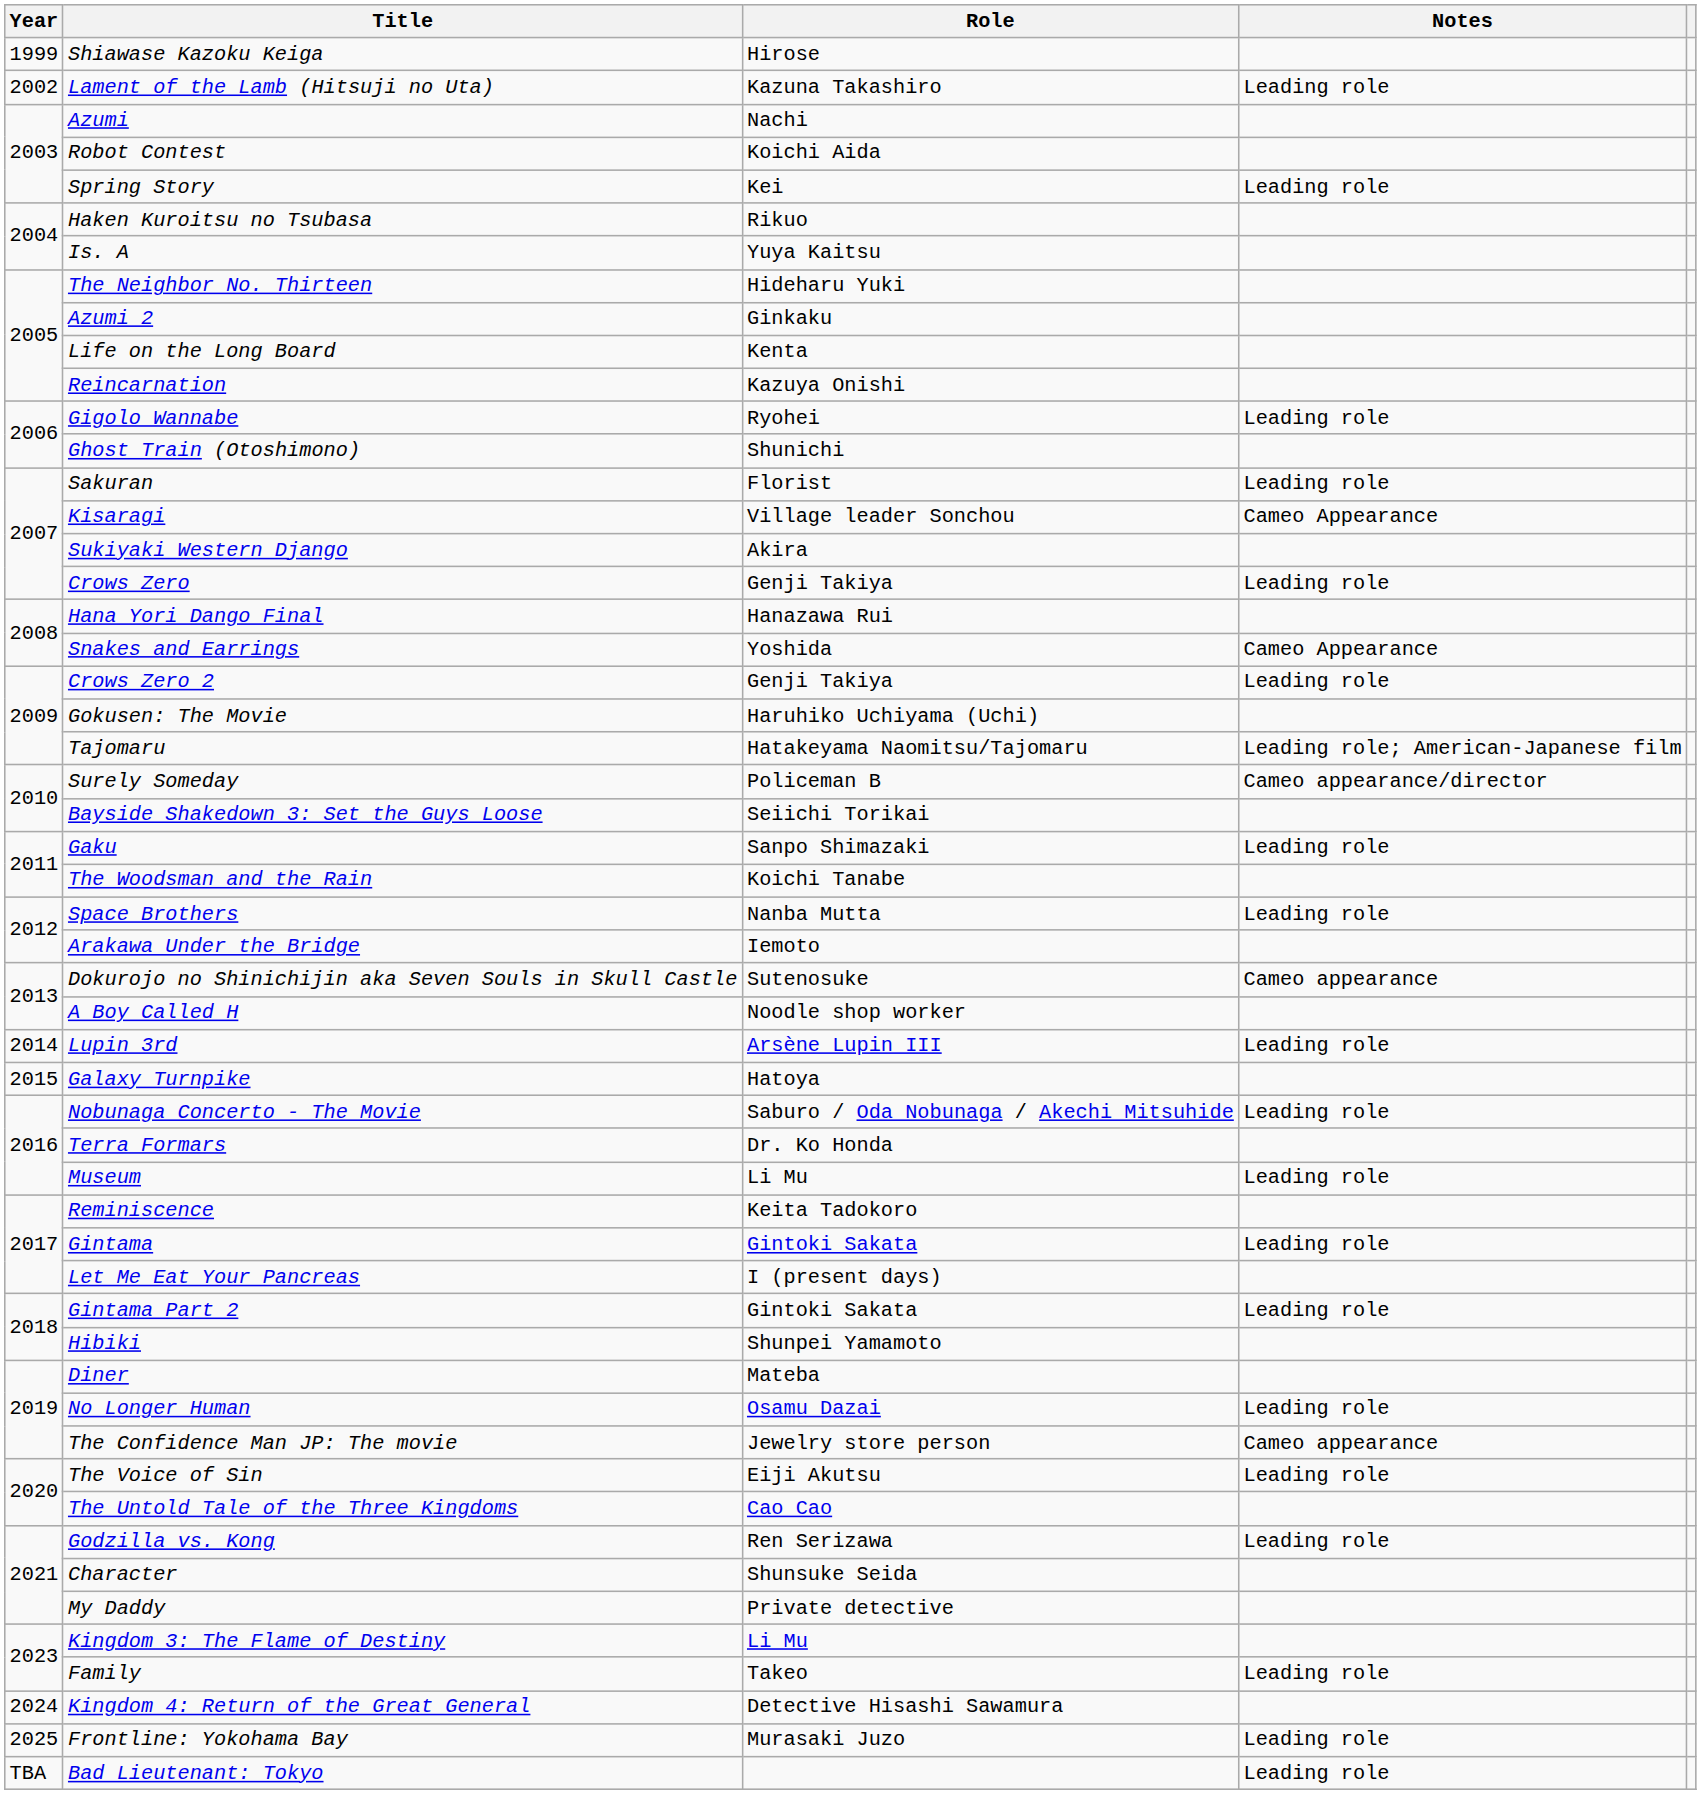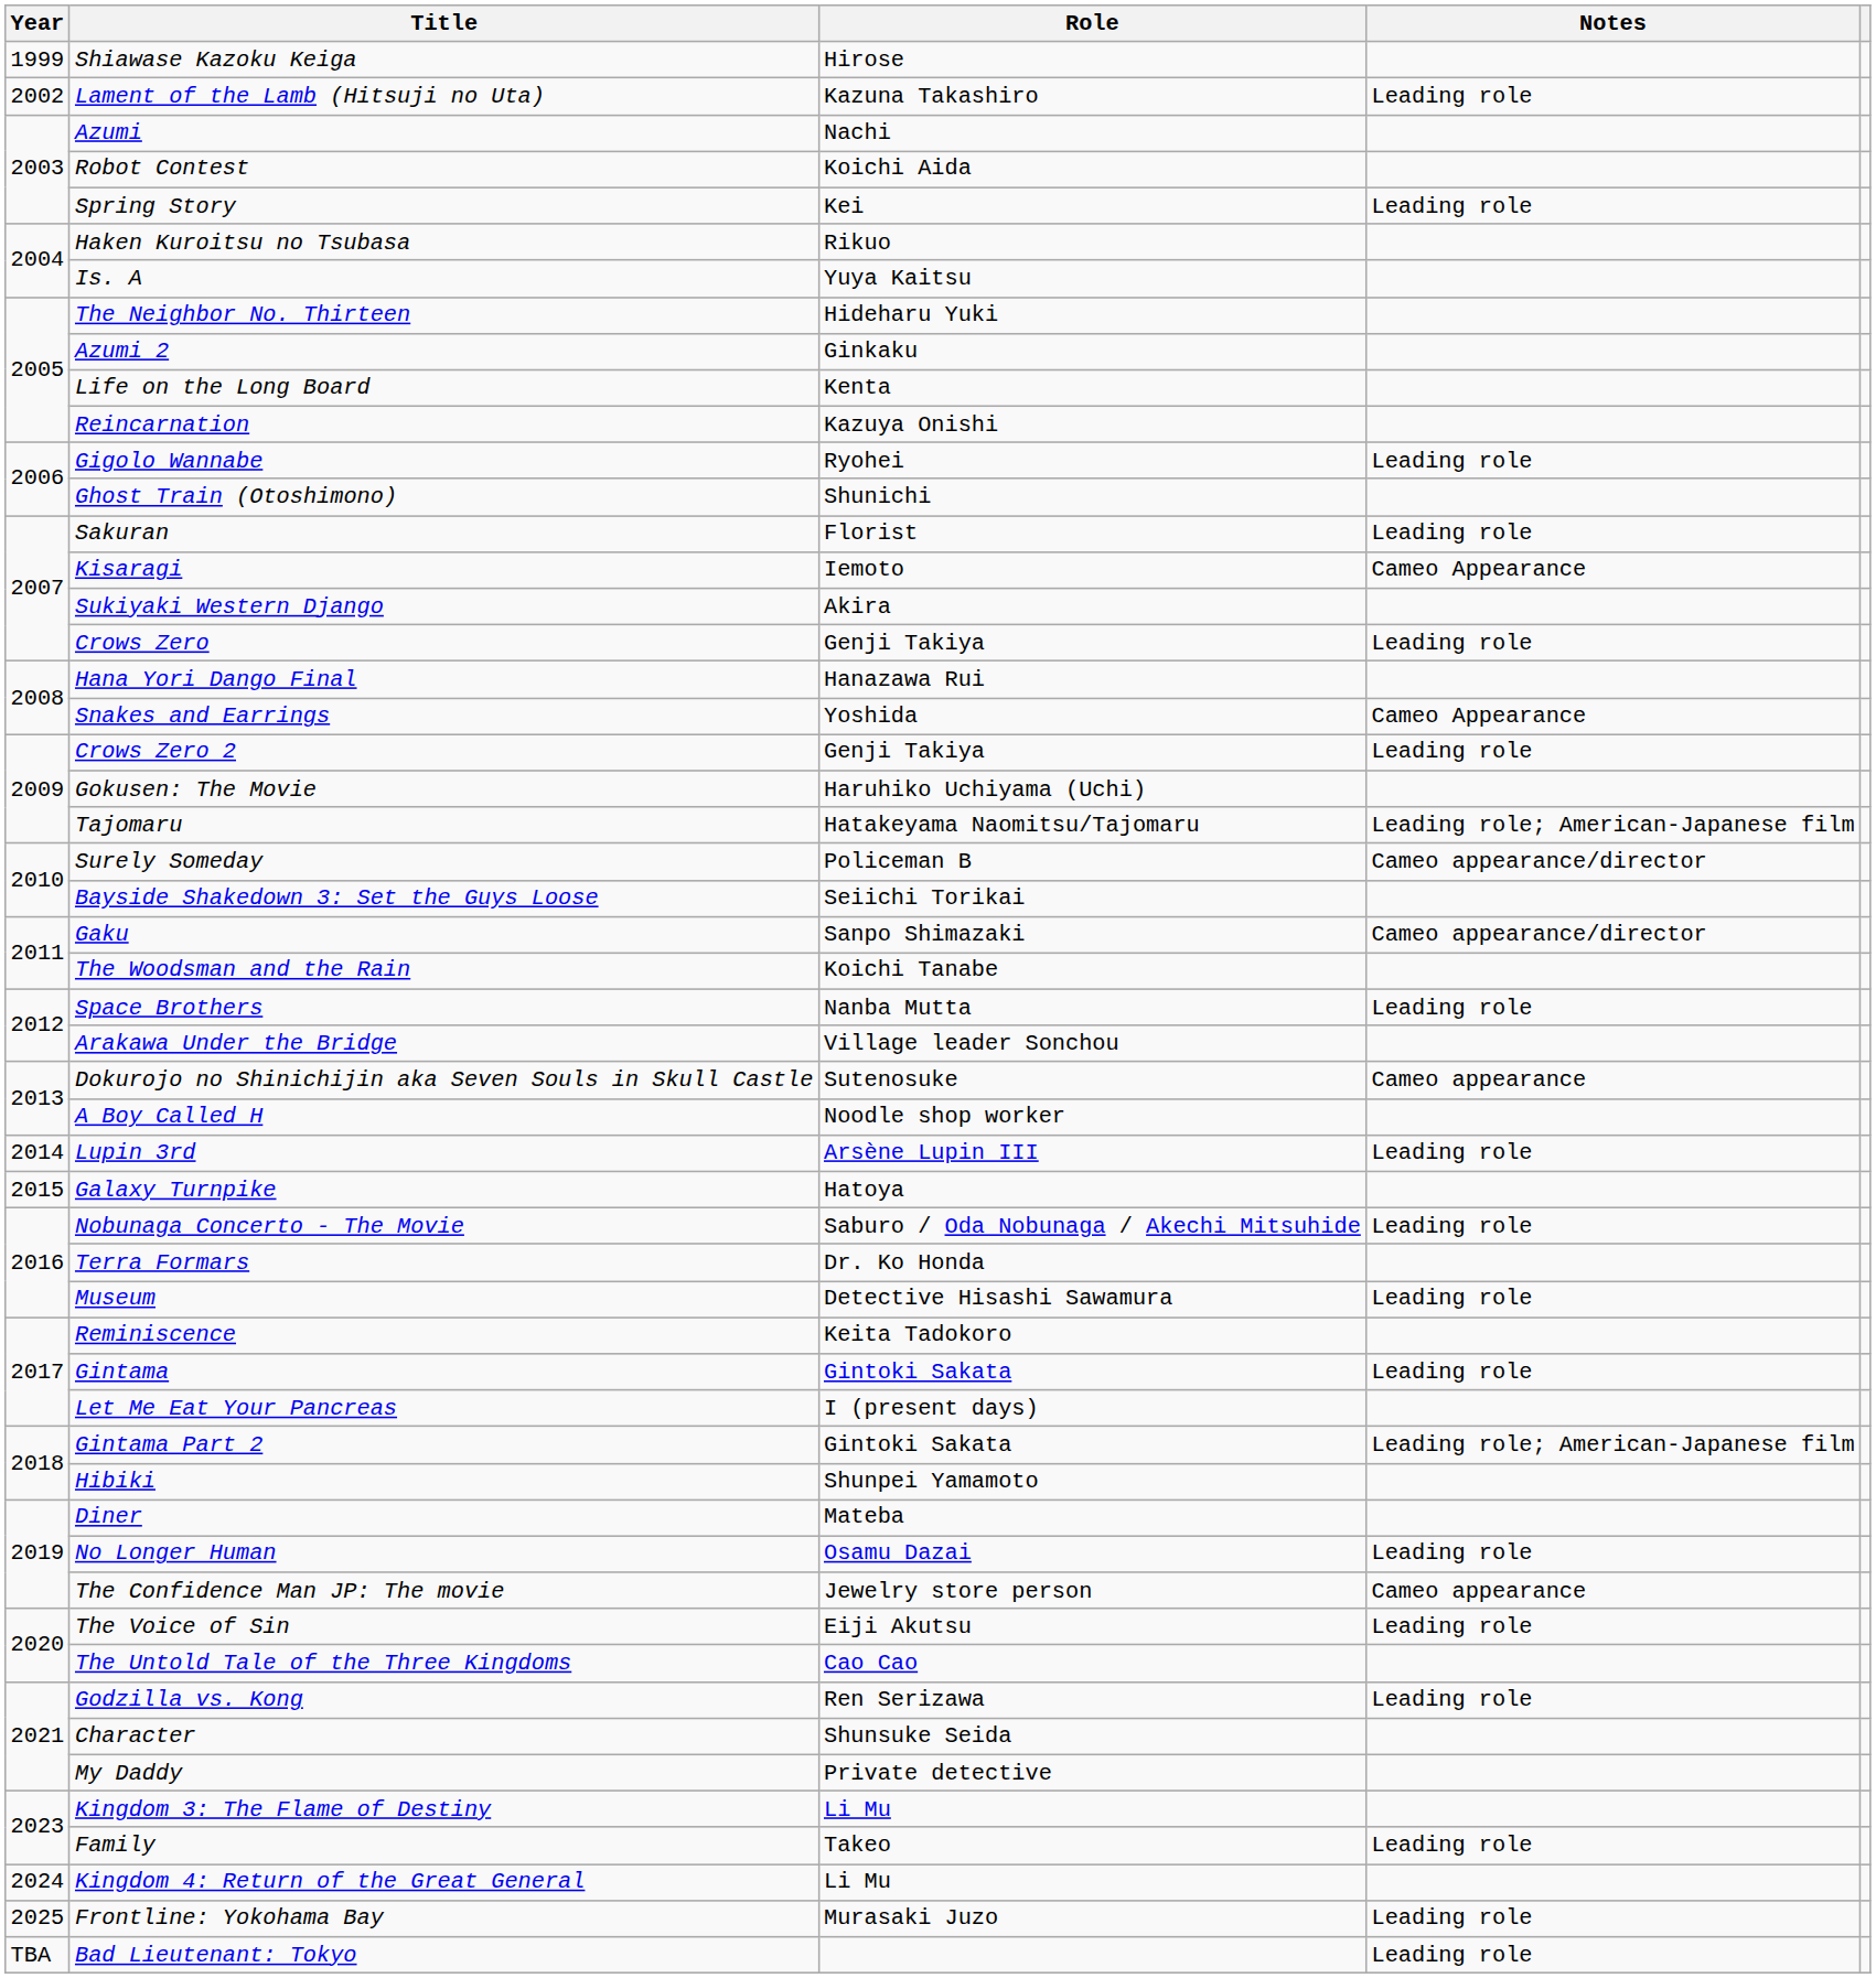 <table class="wikitable sortable">
 <tr>
 <th>Year</th>
 <th>Title</th>
 <th>Role</th>
 <th class="unsortable">Notes</th>
 <th class="unsortable"></th>
 </tr>
 <tr>
 <td>1999</td>
 <td><em>Shiawase Kazoku Keiga</em></td>
 <td>Hirose</td>
 <td></td>
 <td></td>
 </tr>
 <tr>
 <td>2002</td>
 <td><em><a href='#'>Lament of the Lamb</a></em> <em>(Hitsuji no Uta)</em></td>
 <td>Kazuna Takashiro</td>
 <td>Leading role</td>
 <td></td>
 </tr>
 <tr>
 <td rowspan="3">2003</td>
 <td><em><a href='#'>Azumi</a></em></td>
 <td>Nachi</td>
 <td></td>
 <td></td>
 </tr>
 <tr>
 <td><em>Robot Contest</em></td>
 <td>Koichi Aida</td>
 <td></td>
 <td></td>
 </tr>
 <tr>
 <td><em>Spring Story</em></td>
 <td>Kei</td>
 <td>Leading role</td>
 <td></td>
 </tr>
 <tr>
 <td rowspan="2">2004</td>
 <td><em>Haken Kuroitsu no Tsubasa</em></td>
 <td>Rikuo</td>
 <td></td>
 <td></td>
 </tr>
 <tr>
 <td><em>Is. A</em></td>
 <td>Yuya Kaitsu</td>
 <td></td>
 <td></td>
 </tr>
 <tr>
 <td rowspan="4">2005</td>
 <td><em><a href='#'>The Neighbor No. Thirteen</a></em></td>
 <td>Hideharu Yuki</td>
 <td></td>
 <td></td>
 </tr>
 <tr>
 <td><em><a href='#'>Azumi 2</a></em></td>
 <td>Ginkaku</td>
 <td></td>
 <td></td>
 </tr>
 <tr>
 <td><em>Life on the Long Board</em></td>
 <td>Kenta</td>
 <td></td>
 <td></td>
 </tr>
 <tr>
 <td><em><a href='#'>Reincarnation</a></em></td>
 <td>Kazuya Onishi</td>
 <td></td>
 <td></td>
 </tr>
 <tr>
 <td rowspan="2">2006</td>
 <td><em><a href='#'>Gigolo Wannabe</a></em></td>
 <td>Ryohei</td>
 <td>Leading role</td>
 <td></td>
 </tr>
 <tr>
 <td><em><a href='#'>Ghost Train</a></em> <em>(Otoshimono)</em></td>
 <td>Shunichi</td>
 <td></td>
 <td></td>
 </tr>
 <tr>
 <td rowspan="4">2007</td>
 <td><em>Sakuran</em></td>
 <td>Florist</td>
 <td>Leading role</td>
 <td></td>
 </tr>
 <tr>
 <td><em><a href='#'>Kisaragi</a></em></td>
-<td>Village leader Sonchou</td>
+<td>Iemoto</td>
 <td>Cameo Appearance</td>
 <td></td>
 </tr>
 <tr>
 <td><em><a href='#'>Sukiyaki Western Django</a></em></td>
 <td>Akira</td>
 <td></td>
 <td></td>
 </tr>
 <tr>
 <td><em><a href='#'>Crows Zero</a></em></td>
 <td>Genji Takiya</td>
 <td>Leading role</td>
 <td></td>
 </tr>
 <tr>
 <td rowspan="2">2008</td>
 <td><em><a href='#'>Hana Yori Dango Final</a></em></td>
 <td>Hanazawa Rui</td>
 <td></td>
 <td></td>
 </tr>
 <tr>
 <td><em><a href='#'>Snakes and Earrings</a></em></td>
 <td>Yoshida</td>
 <td>Cameo Appearance</td>
 <td></td>
 </tr>
 <tr>
 <td rowspan="3">2009</td>
 <td><em><a href='#'>Crows Zero 2</a></em></td>
 <td>Genji Takiya</td>
 <td>Leading role</td>
 <td></td>
 </tr>
 <tr>
 <td><em>Gokusen: The Movie</em></td>
 <td>Haruhiko Uchiyama (Uchi)</td>
 <td></td>
 <td></td>
 </tr>
 <tr>
 <td><em>Tajomaru</em></td>
 <td>Hatakeyama Naomitsu/Tajomaru</td>
 <td>Leading role; American-Japanese film</td>
 <td></td>
 </tr>
 <tr>
 <td rowspan="2">2010</td>
 <td><em>Surely Someday</em></td>
 <td>Policeman B</td>
 <td>Cameo appearance/director</td>
 <td></td>
 </tr>
 <tr>
 <td><em><a href='#'>Bayside Shakedown 3: Set the Guys Loose</a></em></td>
 <td>Seiichi Torikai</td>
 <td></td>
 <td></td>
 </tr>
 <tr>
 <td rowspan="2">2011</td>
 <td><em><a href='#'>Gaku</a></em></td>
 <td>Sanpo Shimazaki</td>
-<td>Leading role</td>
+<td>Cameo appearance/director</td>
 <td></td>
 </tr>
 <tr>
 <td><em><a href='#'>The Woodsman and the Rain</a></em></td>
 <td>Koichi Tanabe</td>
 <td></td>
 <td></td>
 </tr>
 <tr>
 <td rowspan="2">2012</td>
 <td><em><a href='#'>Space Brothers</a></em></td>
 <td>Nanba Mutta</td>
 <td>Leading role</td>
 <td></td>
 </tr>
 <tr>
 <td><em><a href='#'>Arakawa Under the Bridge</a></em></td>
-<td>Iemoto</td>
+<td>Village leader Sonchou</td>
 <td></td>
 <td></td>
 </tr>
 <tr>
 <td rowspan="2">2013</td>
 <td><em>Dokurojo no Shinichijin aka Seven Souls in Skull Castle</em></td>
 <td>Sutenosuke</td>
 <td>Cameo appearance</td>
 <td></td>
 </tr>
 <tr>
 <td><em><a href='#'>A Boy Called H</a></em></td>
 <td>Noodle shop worker</td>
 <td></td>
 <td></td>
 </tr>
 <tr>
 <td>2014</td>
 <td><em><a href='#'>Lupin 3rd</a></em></td>
 <td><a href='#'>Arsène Lupin III</a></td>
 <td>Leading role</td>
 <td></td>
 </tr>
 <tr>
 <td>2015</td>
 <td><em><a href='#'>Galaxy Turnpike</a></em></td>
 <td>Hatoya</td>
 <td></td>
 <td></td>
 </tr>
 <tr>
 <td rowspan="3">2016</td>
 <td><em><a href='#'>Nobunaga Concerto - The Movie</a></em></td>
 <td>Saburo / <a href='#'>Oda Nobunaga</a> / <a href='#'>Akechi Mitsuhide</a></td>
 <td>Leading role</td>
 <td></td>
 </tr>
 <tr>
 <td><em><a href='#'>Terra Formars</a></em></td>
 <td>Dr. Ko Honda</td>
 <td></td>
 <td></td>
 </tr>
 <tr>
 <td><em><a href='#'>Museum</a></em></td>
-<td>Li Mu</td>
+<td>Detective Hisashi Sawamura</td>
 <td>Leading role</td>
 <td></td>
 </tr>
 <tr>
 <td rowspan="3">2017</td>
 <td><em><a href='#'>Reminiscence</a></em></td>
 <td>Keita Tadokoro</td>
 <td></td>
 <td></td>
 </tr>
 <tr>
 <td><em><a href='#'>Gintama</a></em></td>
 <td><a href='#'>Gintoki Sakata</a></td>
 <td>Leading role</td>
 <td></td>
 </tr>
 <tr>
 <td><em><a href='#'>Let Me Eat Your Pancreas</a></em></td>
 <td>I (present days)</td>
 <td></td>
 <td></td>
 </tr>
 <tr>
 <td rowspan="2">2018</td>
 <td><em><a href='#'>Gintama Part 2</a></em></td>
 <td>Gintoki Sakata</td>
-<td>Leading role</td>
+<td>Leading role; American-Japanese film</td>
 <td></td>
 </tr>
 <tr>
 <td><em><a href='#'>Hibiki</a></em></td>
 <td>Shunpei Yamamoto</td>
 <td></td>
 <td></td>
 </tr>
 <tr>
 <td rowspan="3">2019</td>
 <td><em><a href='#'>Diner</a></em></td>
 <td>Mateba</td>
 <td></td>
 <td></td>
 </tr>
 <tr>
 <td><em><a href='#'>No Longer Human</a></em></td>
 <td><a href='#'>Osamu Dazai</a></td>
 <td>Leading role</td>
 <td></td>
 </tr>
 <tr>
 <td><em>The Confidence Man JP: The movie</em></td>
 <td>Jewelry store person</td>
 <td>Cameo appearance</td>
 <td></td>
 </tr>
 <tr>
 <td rowspan="2">2020</td>
 <td><em>The Voice of Sin</em></td>
 <td>Eiji Akutsu</td>
 <td>Leading role</td>
 <td></td>
 </tr>
 <tr>
 <td><em><a href='#'>The Untold Tale of the Three Kingdoms</a></em></td>
 <td><a href='#'>Cao Cao</a></td>
 <td></td>
 <td></td>
 </tr>
 <tr>
 <td rowspan="3">2021</td>
 <td><em><a href='#'>Godzilla vs. Kong</a></em></td>
 <td>Ren Serizawa</td>
 <td>Leading role</td>
 <td></td>
 </tr>
 <tr>
 <td><em>Character</em></td>
 <td>Shunsuke Seida</td>
 <td></td>
 <td></td>
 </tr>
 <tr>
 <td><em>My Daddy</em></td>
 <td>Private detective</td>
 <td></td>
 <td></td>
 </tr>
 <tr>
 <td rowspan="2">2023</td>
 <td><em><a href='#'>Kingdom 3: The Flame of Destiny</a></em></td>
 <td><a href='#'>Li Mu</a></td>
 <td></td>
 <td></td>
 </tr>
 <tr>
 <td><em>Family</em></td>
 <td>Takeo</td>
 <td>Leading role</td>
 <td></td>
 </tr>
 <tr>
 <td>2024</td>
 <td><em><a href='#'>Kingdom 4: Return of the Great General</a></em></td>
-<td>Detective Hisashi Sawamura</td>
+<td>Li Mu</td>
 <td></td>
 <td></td>
 </tr>
 <tr>
 <td>2025</td>
 <td><em>Frontline: Yokohama Bay</em></td>
 <td>Murasaki Juzo</td>
 <td>Leading role</td>
 <td></td>
 </tr>
 <tr>
 <td>TBA</td>
 <td><em><a href='#'>Bad Lieutenant: Tokyo</a></em></td>
 <td></td>
 <td>Leading role</td>
 <td></td>
 </tr>
 <tr>
 </tr>
 </table>
